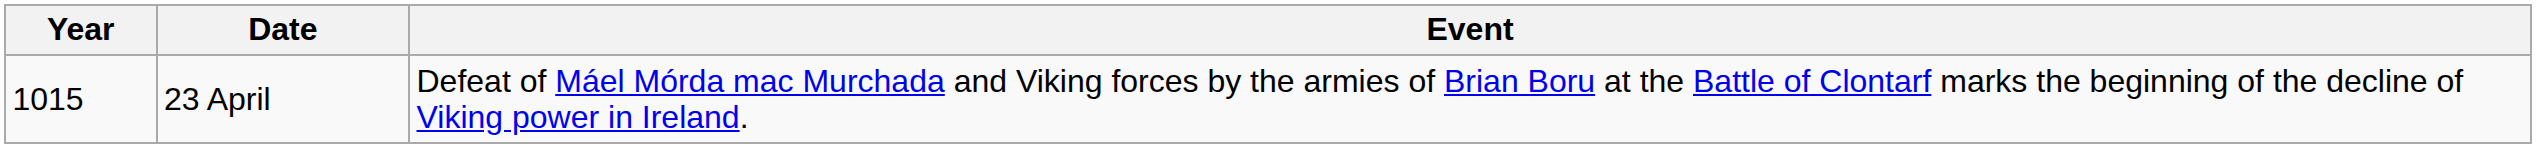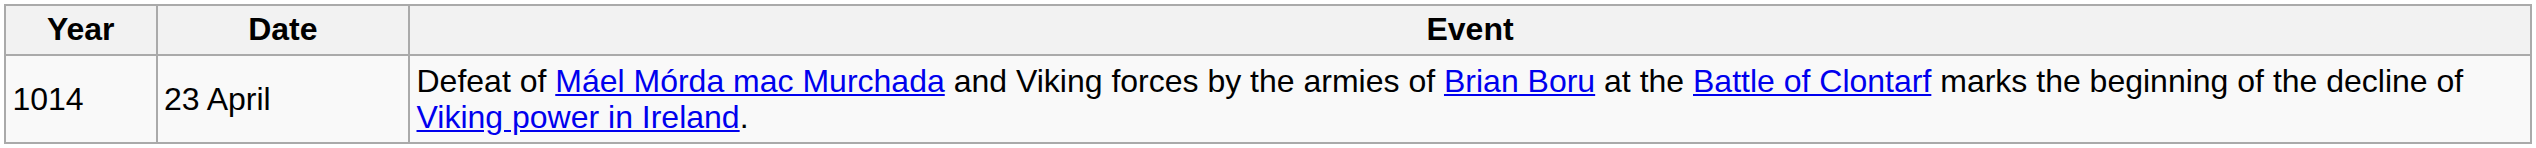 <table class="wikitable" width="100%">
 <tr>
 <th style="width:6%">Year</th>
 <th style="width:10%">Date</th>
 <th>Event</th>
 </tr>
 <tr>
-<td>1015</td>
+<td>1014</td>
 <td>23 April</td>
 <td>Defeat of <a href='#'>Máel Mórda mac Murchada</a> and Viking forces by the armies of <a href='#'>Brian Boru</a> at the <a href='#'>Battle of Clontarf</a> marks the beginning of the decline of <a href='#'>Viking power in Ireland</a>.</td>
 </tr>
 </table>
